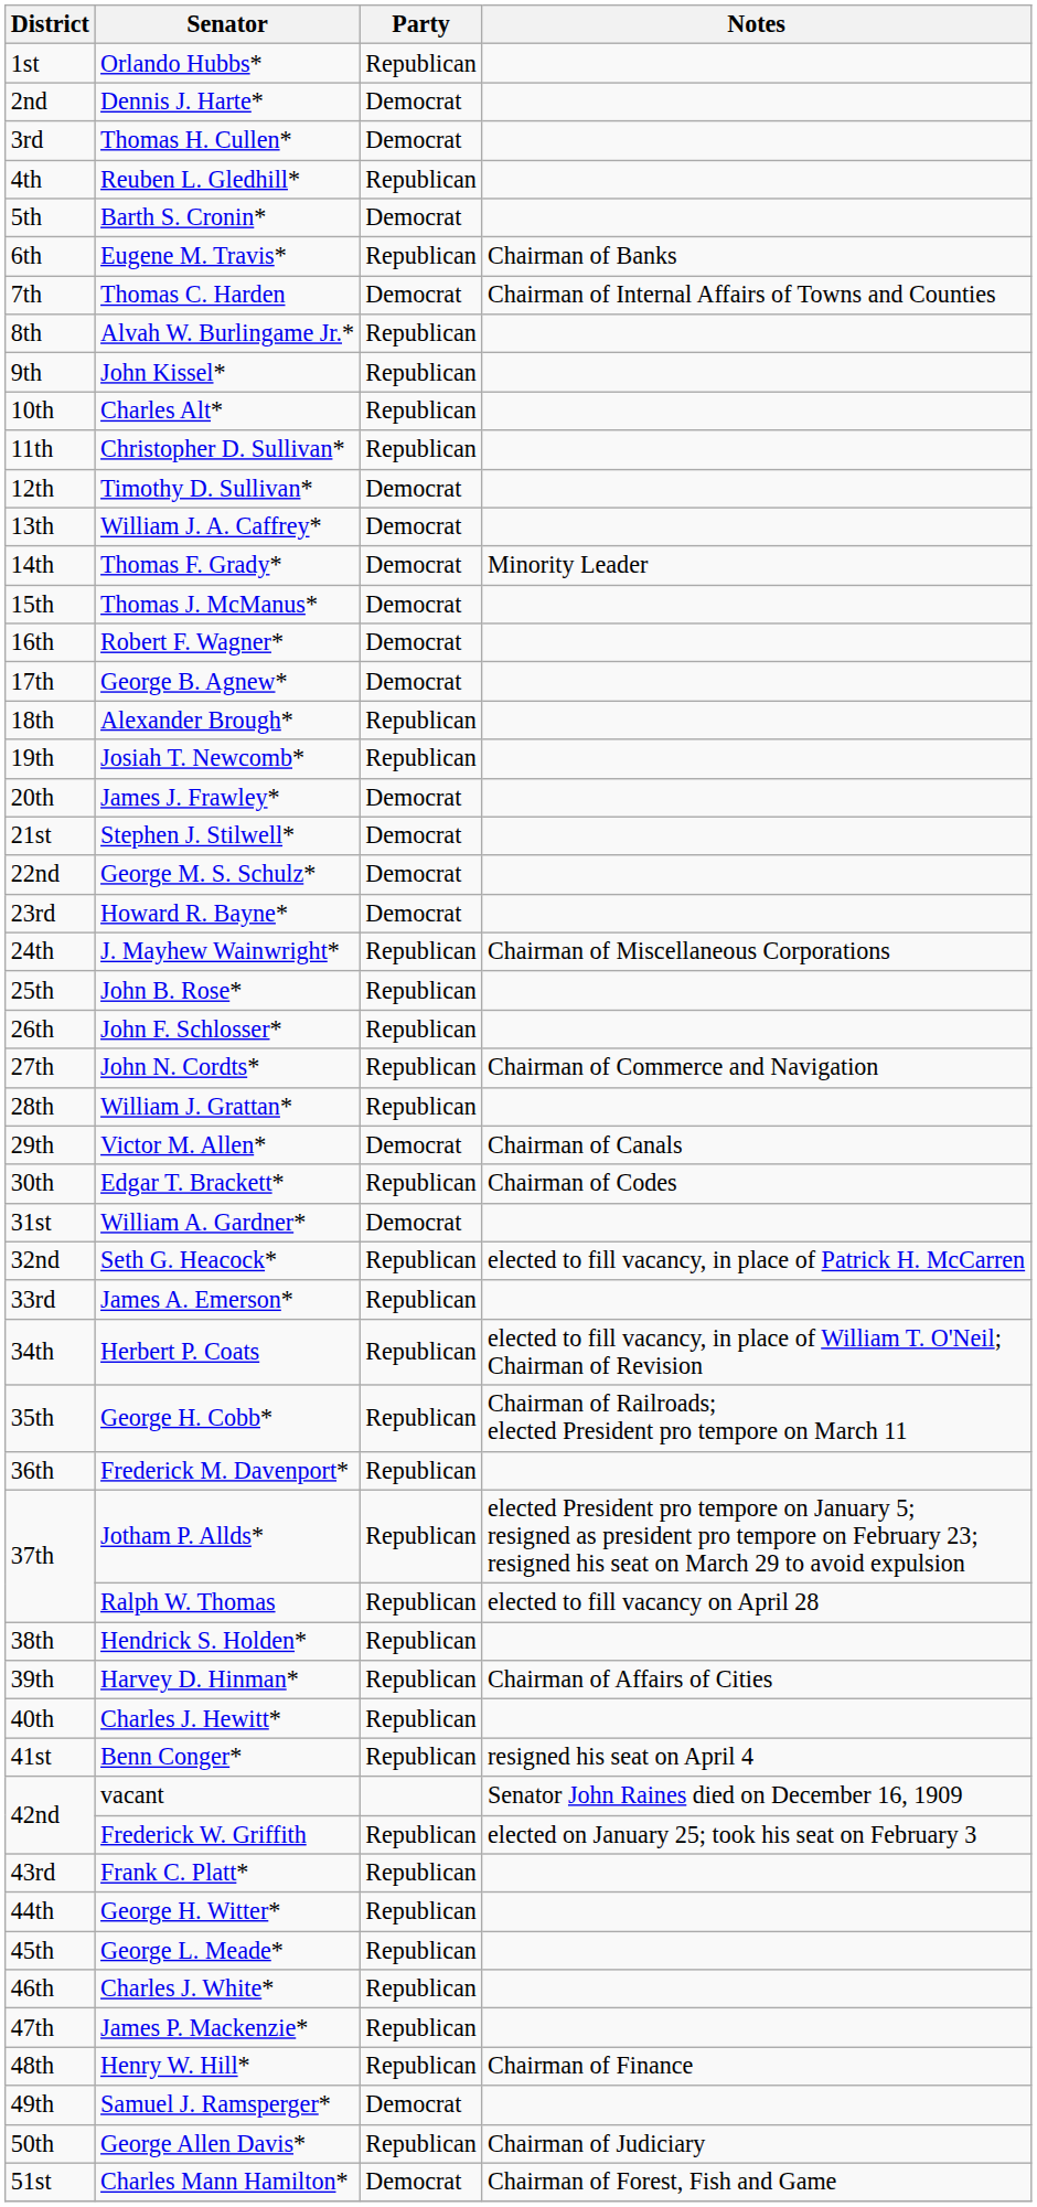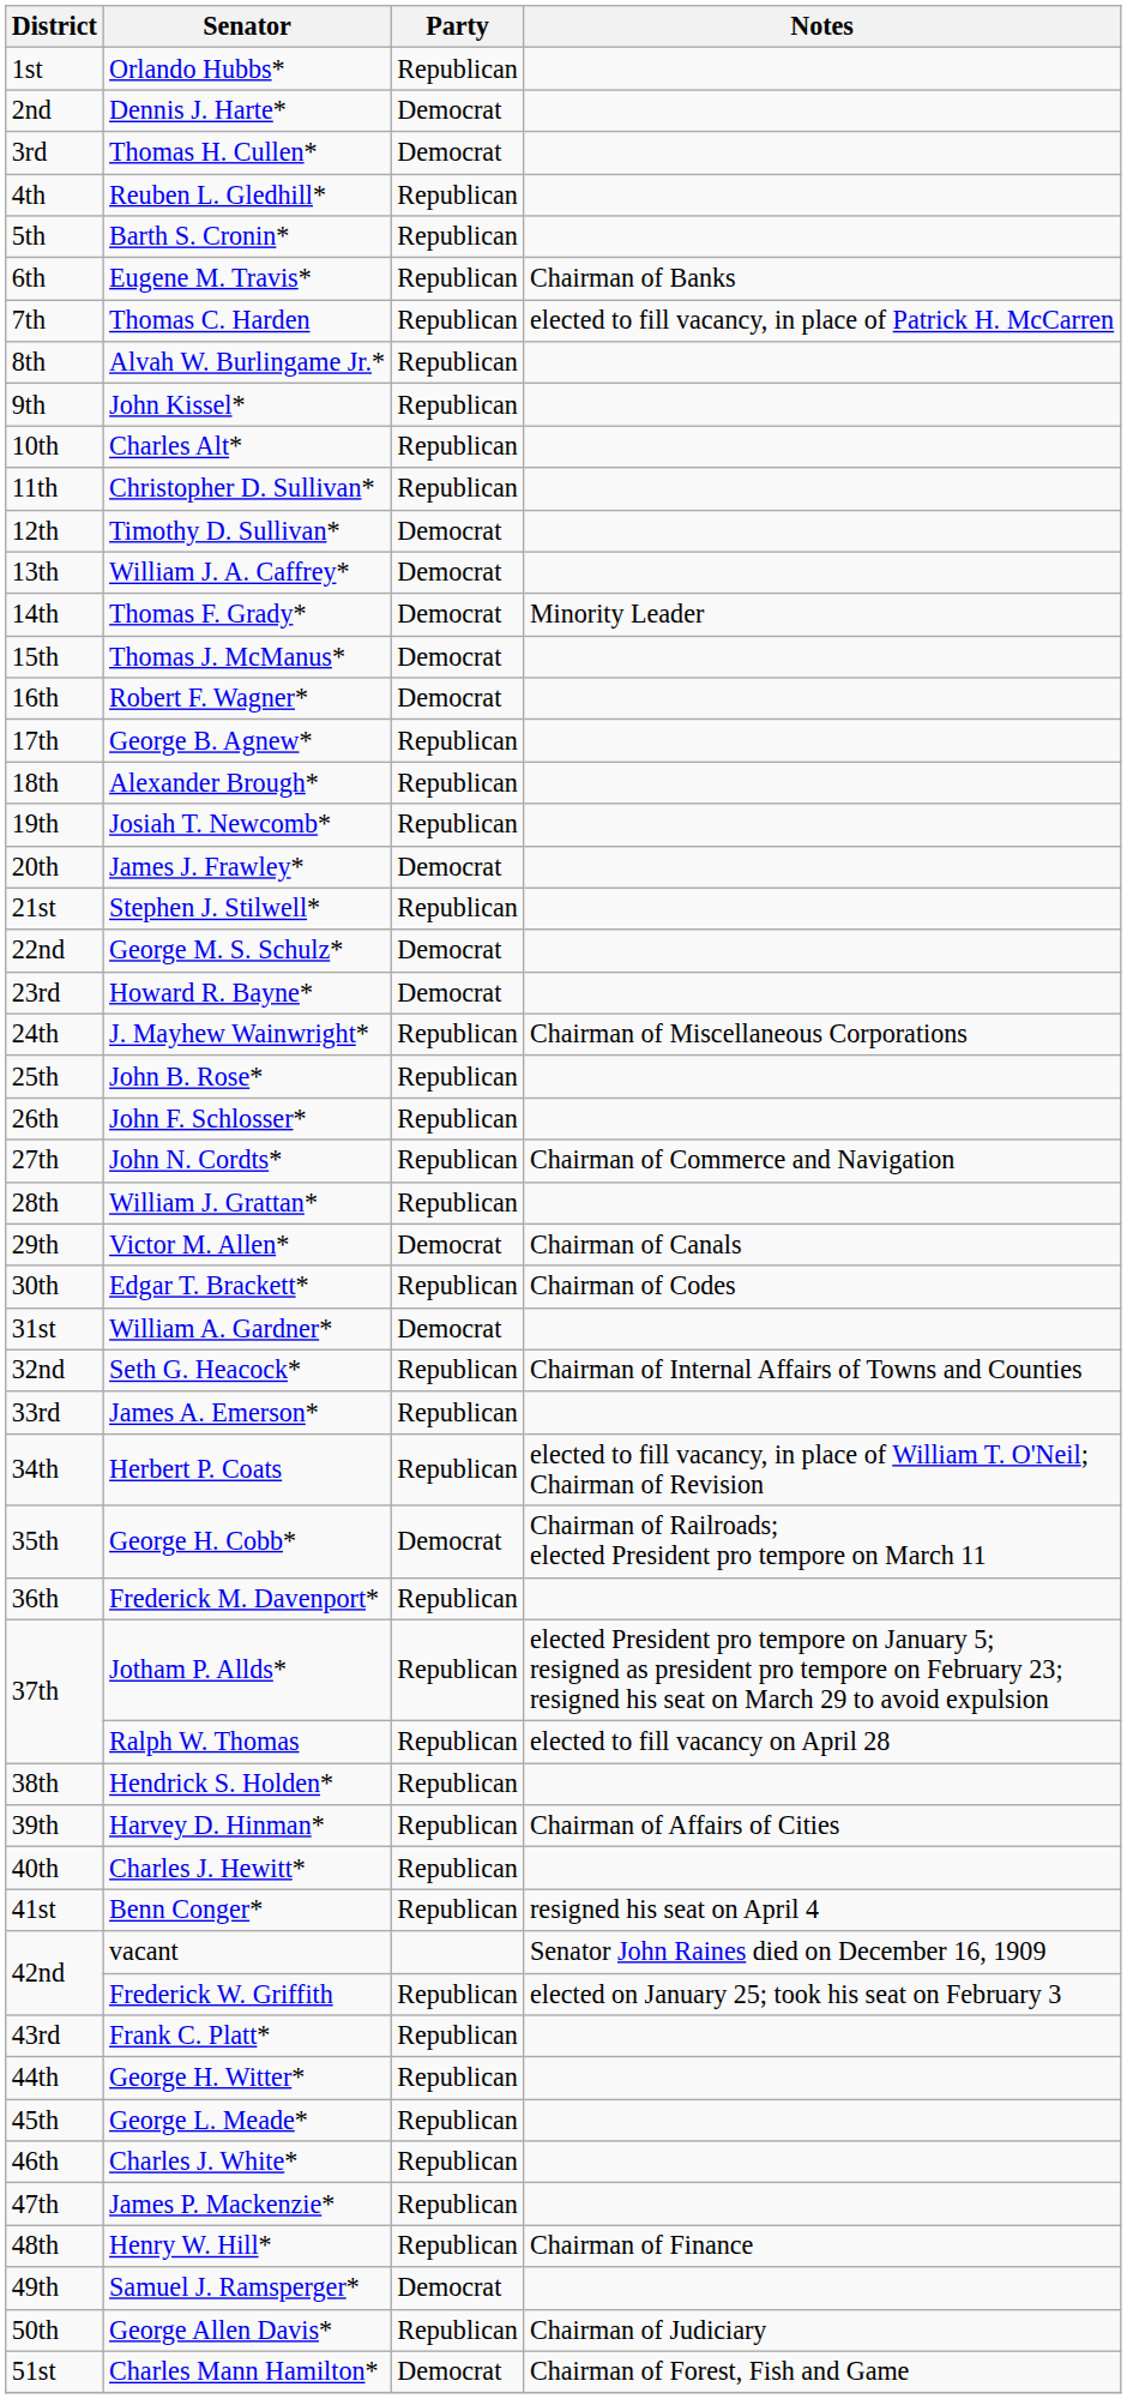 <table class=wikitable>
 <tr>
 <th>District</th>
 <th>Senator</th>
 <th>Party</th>
 <th>Notes</th>
 </tr>
 <tr>
 <td>1st</td>
 <td><a href='#'>Orlando Hubbs</a>*</td>
 <td>Republican</td>
 <td></td>
 </tr>
 <tr>
 <td>2nd</td>
 <td><a href='#'>Dennis J. Harte</a>*</td>
 <td>Democrat</td>
 <td></td>
 </tr>
 <tr>
 <td>3rd</td>
 <td><a href='#'>Thomas H. Cullen</a>*</td>
 <td>Democrat</td>
 <td></td>
 </tr>
 <tr>
 <td>4th</td>
 <td><a href='#'>Reuben L. Gledhill</a>*</td>
 <td>Republican</td>
 <td></td>
 </tr>
 <tr>
 <td>5th</td>
 <td><a href='#'>Barth S. Cronin</a>*</td>
-<td>Democrat</td>
+<td>Republican</td>
 <td></td>
 </tr>
 <tr>
 <td>6th</td>
 <td><a href='#'>Eugene M. Travis</a>*</td>
 <td>Republican</td>
 <td>Chairman of Banks</td>
 </tr>
 <tr>
 <td>7th</td>
 <td><a href='#'>Thomas C. Harden</a></td>
-<td>Democrat</td>
-<td>Chairman of Internal Affairs of Towns and Counties</td>
+<td>Republican</td>
+<td>elected to fill vacancy, in place of <a href='#'>Patrick H. McCarren</a></td>
 </tr>
 <tr>
 <td>8th</td>
 <td><a href='#'>Alvah W. Burlingame Jr.</a>*</td>
 <td>Republican</td>
 <td></td>
 </tr>
 <tr>
 <td>9th</td>
 <td><a href='#'>John Kissel</a>*</td>
 <td>Republican</td>
 <td></td>
 </tr>
 <tr>
 <td>10th</td>
 <td><a href='#'>Charles Alt</a>*</td>
 <td>Republican</td>
 <td></td>
 </tr>
 <tr>
 <td>11th</td>
 <td><a href='#'>Christopher D. Sullivan</a>*</td>
 <td>Republican</td>
 <td></td>
 </tr>
 <tr>
 <td>12th</td>
 <td><a href='#'>Timothy D. Sullivan</a>*</td>
 <td>Democrat</td>
 <td></td>
 </tr>
 <tr>
 <td>13th</td>
 <td><a href='#'>William J. A. Caffrey</a>*</td>
 <td>Democrat</td>
 <td></td>
 </tr>
 <tr>
 <td>14th</td>
 <td><a href='#'>Thomas F. Grady</a>*</td>
 <td>Democrat</td>
 <td>Minority Leader</td>
 </tr>
 <tr>
 <td>15th</td>
 <td><a href='#'>Thomas J. McManus</a>*</td>
 <td>Democrat</td>
 <td></td>
 </tr>
 <tr>
 <td>16th</td>
 <td><a href='#'>Robert F. Wagner</a>*</td>
 <td>Democrat</td>
 <td></td>
 </tr>
 <tr>
 <td>17th</td>
 <td><a href='#'>George B. Agnew</a>*</td>
-<td>Democrat</td>
+<td>Republican</td>
 <td></td>
 </tr>
 <tr>
 <td>18th</td>
 <td><a href='#'>Alexander Brough</a>*</td>
 <td>Republican</td>
 <td></td>
 </tr>
 <tr>
 <td>19th</td>
 <td><a href='#'>Josiah T. Newcomb</a>*</td>
 <td>Republican</td>
 <td></td>
 </tr>
 <tr>
 <td>20th</td>
 <td><a href='#'>James J. Frawley</a>*</td>
 <td>Democrat</td>
 <td></td>
 </tr>
 <tr>
 <td>21st</td>
 <td><a href='#'>Stephen J. Stilwell</a>*</td>
-<td>Democrat</td>
+<td>Republican</td>
 <td></td>
 </tr>
 <tr>
 <td>22nd</td>
 <td><a href='#'>George M. S. Schulz</a>*</td>
 <td>Democrat</td>
 <td></td>
 </tr>
 <tr>
 <td>23rd</td>
 <td><a href='#'>Howard R. Bayne</a>*</td>
 <td>Democrat</td>
 <td></td>
 </tr>
 <tr>
 <td>24th</td>
 <td><a href='#'>J. Mayhew Wainwright</a>*</td>
 <td>Republican</td>
 <td>Chairman of Miscellaneous Corporations</td>
 </tr>
 <tr>
 <td>25th</td>
 <td><a href='#'>John B. Rose</a>*</td>
 <td>Republican</td>
 <td></td>
 </tr>
 <tr>
 <td>26th</td>
 <td><a href='#'>John F. Schlosser</a>*</td>
 <td>Republican</td>
 <td></td>
 </tr>
 <tr>
 <td>27th</td>
 <td><a href='#'>John N. Cordts</a>*</td>
 <td>Republican</td>
 <td>Chairman of Commerce and Navigation</td>
 </tr>
 <tr>
 <td>28th</td>
 <td><a href='#'>William J. Grattan</a>*</td>
 <td>Republican</td>
 <td></td>
 </tr>
 <tr>
 <td>29th</td>
 <td><a href='#'>Victor M. Allen</a>*</td>
 <td>Democrat</td>
 <td>Chairman of Canals</td>
 </tr>
 <tr>
 <td>30th</td>
 <td><a href='#'>Edgar T. Brackett</a>*</td>
 <td>Republican</td>
 <td>Chairman of Codes</td>
 </tr>
 <tr>
 <td>31st</td>
 <td><a href='#'>William A. Gardner</a>*</td>
 <td>Democrat</td>
 <td></td>
 </tr>
 <tr>
 <td>32nd</td>
 <td><a href='#'>Seth G. Heacock</a>*</td>
 <td>Republican</td>
-<td>elected to fill vacancy, in place of <a href='#'>Patrick H. McCarren</a></td>
+<td>Chairman of Internal Affairs of Towns and Counties</td>
 </tr>
 <tr>
 <td>33rd</td>
 <td><a href='#'>James A. Emerson</a>*</td>
 <td>Republican</td>
 <td></td>
 </tr>
 <tr>
 <td>34th</td>
 <td><a href='#'>Herbert P. Coats</a></td>
 <td>Republican</td>
 <td>elected to fill vacancy, in place of <a href='#'>William T. O'Neil</a>; <br>Chairman of Revision</td>
 </tr>
 <tr>
 <td>35th</td>
 <td><a href='#'>George H. Cobb</a>*</td>
-<td>Republican</td>
+<td>Democrat</td>
 <td>Chairman of Railroads; <br>elected President pro tempore on March 11</td>
 </tr>
 <tr>
 <td>36th</td>
 <td><a href='#'>Frederick M. Davenport</a>*</td>
 <td>Republican</td>
 <td></td>
 </tr>
 <tr>
 <td rowspan="2">37th</td>
 <td><a href='#'>Jotham P. Allds</a>*</td>
 <td>Republican</td>
 <td>elected President pro tempore on January 5; <br>resigned as president pro tempore on February 23; <br>resigned his seat on March 29 to avoid expulsion</td>
 </tr>
 <tr>
 <td><a href='#'>Ralph W. Thomas</a></td>
 <td>Republican</td>
 <td>elected to fill vacancy on April 28</td>
 </tr>
 <tr>
 <td>38th</td>
 <td><a href='#'>Hendrick S. Holden</a>*</td>
 <td>Republican</td>
 <td></td>
 </tr>
 <tr>
 <td>39th</td>
 <td><a href='#'>Harvey D. Hinman</a>*</td>
 <td>Republican</td>
 <td>Chairman of Affairs of Cities</td>
 </tr>
 <tr>
 <td>40th</td>
 <td><a href='#'>Charles J. Hewitt</a>*</td>
 <td>Republican</td>
 <td></td>
 </tr>
 <tr>
 <td>41st</td>
 <td><a href='#'>Benn Conger</a>*</td>
 <td>Republican</td>
 <td>resigned his seat on April 4</td>
 </tr>
 <tr>
 <td rowspan="2">42nd</td>
 <td>vacant</td>
 <td></td>
 <td>Senator <a href='#'>John Raines</a> died on December 16, 1909</td>
 </tr>
 <tr>
 <td><a href='#'>Frederick W. Griffith</a></td>
 <td>Republican</td>
 <td>elected on January 25; took his seat on February 3</td>
 </tr>
 <tr>
 <td>43rd</td>
 <td><a href='#'>Frank C. Platt</a>*</td>
 <td>Republican</td>
 <td></td>
 </tr>
 <tr>
 <td>44th</td>
 <td><a href='#'>George H. Witter</a>*</td>
 <td>Republican</td>
 <td></td>
 </tr>
 <tr>
 <td>45th</td>
 <td><a href='#'>George L. Meade</a>*</td>
 <td>Republican</td>
 <td></td>
 </tr>
 <tr>
 <td>46th</td>
 <td><a href='#'>Charles J. White</a>*</td>
 <td>Republican</td>
 <td></td>
 </tr>
 <tr>
 <td>47th</td>
 <td><a href='#'>James P. Mackenzie</a>*</td>
 <td>Republican</td>
 <td></td>
 </tr>
 <tr>
 <td>48th</td>
 <td><a href='#'>Henry W. Hill</a>*</td>
 <td>Republican</td>
 <td>Chairman of Finance</td>
 </tr>
 <tr>
 <td>49th</td>
 <td><a href='#'>Samuel J. Ramsperger</a>*</td>
 <td>Democrat</td>
 <td></td>
 </tr>
 <tr>
 <td>50th</td>
 <td><a href='#'>George Allen Davis</a>*</td>
 <td>Republican</td>
 <td>Chairman of Judiciary</td>
 </tr>
 <tr>
 <td>51st</td>
 <td><a href='#'>Charles Mann Hamilton</a>*</td>
 <td>Democrat</td>
 <td>Chairman of Forest, Fish and Game</td>
 </tr>
 <tr>
 </tr>
 </table>
